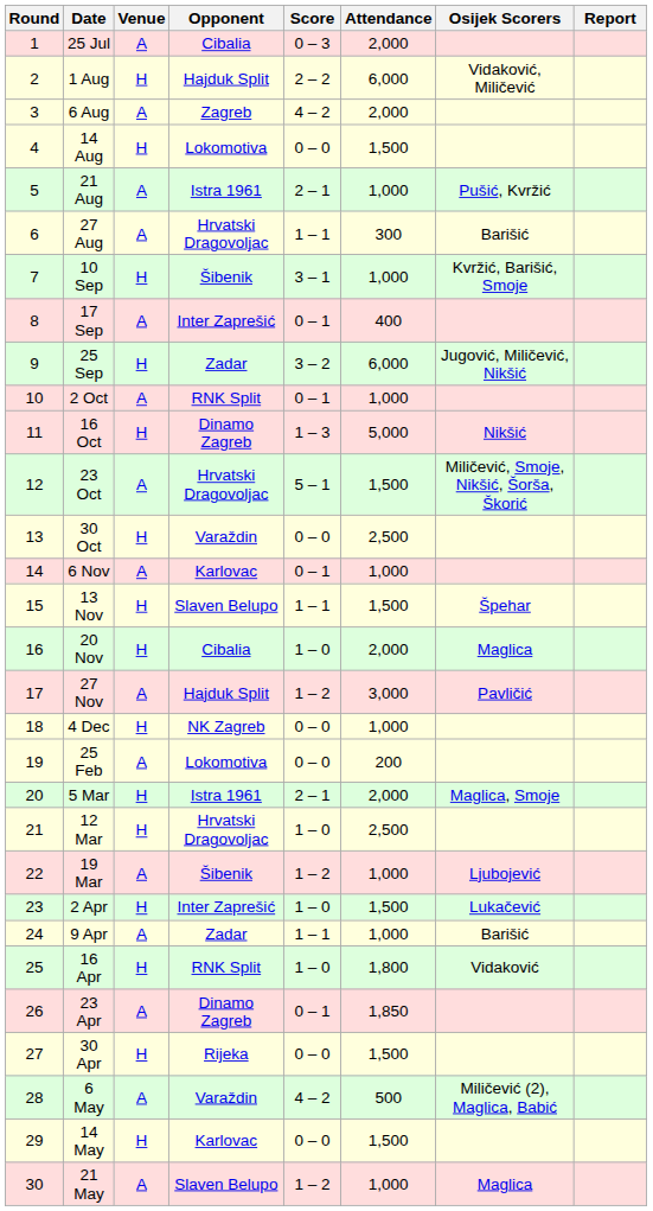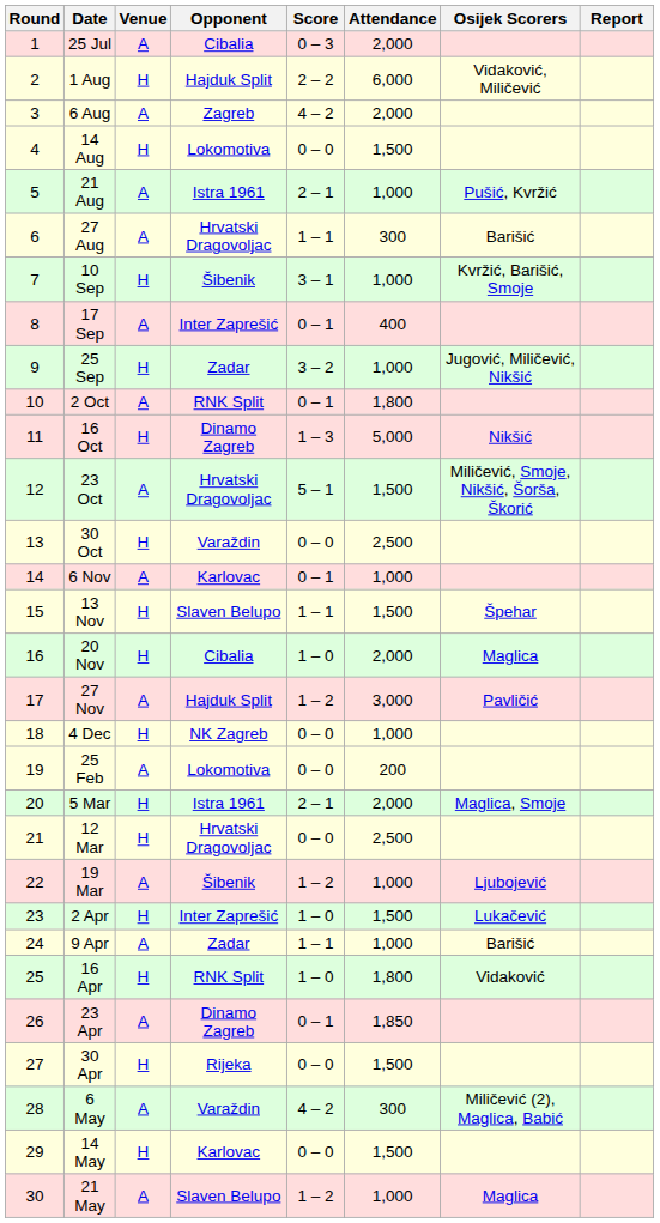 <table class="wikitable sortable" style="text-align: center; font-size:95%;">
 <tr>
 <th width="30">Round</th>
 <th width="60">Date<br></th>
 <th width="20">Venue<br></th>
 <th width="150">Opponent<br></th>
 <th width="60">Score<br></th>
 <th width="40">Attendance<br></th>
 <th width="250">Osijek Scorers</th>
 <th width="90" class="unsortable">Report</th>
 </tr>
 <tr bgcolor="#ffdddd">
 <td>1</td>
 <td>25 Jul</td>
 <td><a href='#'>A</a></td>
 <td><a href='#'>Cibalia</a></td>
 <td>0 – 3</td>
 <td>2,000</td>
 <td></td>
 <td></td>
 </tr>
 <tr bgcolor="#ffffdd">
 <td>2</td>
 <td>1 Aug</td>
 <td><a href='#'>H</a></td>
 <td><a href='#'>Hajduk Split</a></td>
 <td>2 – 2</td>
 <td>6,000</td>
 <td>Vidaković, Miličević</td>
 <td></td>
 </tr>
 <tr bgcolor="#ffffdd">
 <td>3</td>
 <td>6 Aug</td>
 <td><a href='#'>A</a></td>
 <td><a href='#'>Zagreb</a></td>
 <td>4 – 2</td>
 <td>2,000</td>
 <td></td>
 <td></td>
 </tr>
 <tr bgcolor="#ffffdd">
 <td>4</td>
 <td>14 Aug</td>
 <td><a href='#'>H</a></td>
 <td><a href='#'>Lokomotiva</a></td>
 <td>0 – 0</td>
 <td>1,500</td>
 <td></td>
 <td></td>
 </tr>
 <tr bgcolor="#ddffdd">
 <td>5</td>
 <td>21 Aug</td>
 <td><a href='#'>A</a></td>
 <td><a href='#'>Istra 1961</a></td>
 <td>2 – 1</td>
 <td>1,000</td>
 <td><a href='#'>Pušić</a>, Kvržić</td>
 <td></td>
 </tr>
 <tr bgcolor="#ffffdd">
 <td>6</td>
 <td>27 Aug</td>
 <td><a href='#'>A</a></td>
 <td><a href='#'>Hrvatski Dragovoljac</a></td>
 <td>1 – 1</td>
 <td>300</td>
 <td>Barišić</td>
 <td></td>
 </tr>
 <tr bgcolor="#ddffdd">
 <td>7</td>
 <td>10 Sep</td>
 <td><a href='#'>H</a></td>
 <td><a href='#'>Šibenik</a></td>
 <td>3 – 1</td>
 <td>1,000</td>
 <td>Kvržić, Barišić, <a href='#'>Smoje</a></td>
 <td></td>
 </tr>
 <tr bgcolor="#ffdddd">
 <td>8</td>
 <td>17 Sep</td>
 <td><a href='#'>A</a></td>
 <td><a href='#'>Inter Zaprešić</a></td>
 <td>0 – 1</td>
 <td>400</td>
 <td></td>
 <td></td>
 </tr>
 <tr bgcolor="#ddffdd">
 <td>9</td>
 <td>25 Sep</td>
 <td><a href='#'>H</a></td>
 <td><a href='#'>Zadar</a></td>
 <td>3 – 2</td>
-<td>6,000</td>
+<td>1,000</td>
 <td>Jugović, Miličević, <a href='#'>Nikšić</a></td>
 <td></td>
 </tr>
 <tr bgcolor="#ffdddd">
 <td>10</td>
 <td>2 Oct</td>
 <td><a href='#'>A</a></td>
 <td><a href='#'>RNK Split</a></td>
 <td>0 – 1</td>
-<td>1,000</td>
+<td>1,800</td>
 <td></td>
 <td></td>
 </tr>
 <tr bgcolor="#ffdddd">
 <td>11</td>
 <td>16 Oct</td>
 <td><a href='#'>H</a></td>
 <td><a href='#'>Dinamo Zagreb</a></td>
 <td>1 – 3</td>
 <td>5,000</td>
 <td><a href='#'>Nikšić</a></td>
 <td></td>
 </tr>
 <tr bgcolor="#ddffdd">
 <td>12</td>
 <td>23 Oct</td>
 <td><a href='#'>A</a></td>
 <td><a href='#'>Hrvatski Dragovoljac</a></td>
 <td>5 – 1</td>
 <td>1,500</td>
 <td>Miličević, <a href='#'>Smoje</a>, <a href='#'>Nikšić</a>, <a href='#'>Šorša</a>, <a href='#'>Škorić</a></td>
 <td></td>
 </tr>
 <tr bgcolor="#ffffdd">
 <td>13</td>
 <td>30 Oct</td>
 <td><a href='#'>H</a></td>
 <td><a href='#'>Varaždin</a></td>
 <td>0 – 0</td>
 <td>2,500</td>
 <td></td>
 <td></td>
 </tr>
 <tr bgcolor="#ffdddd">
 <td>14</td>
 <td>6 Nov</td>
 <td><a href='#'>A</a></td>
 <td><a href='#'>Karlovac</a></td>
 <td>0 – 1</td>
 <td>1,000</td>
 <td></td>
 <td></td>
 </tr>
 <tr bgcolor="#ffffdd">
 <td>15</td>
 <td>13 Nov</td>
 <td><a href='#'>H</a></td>
 <td><a href='#'>Slaven Belupo</a></td>
 <td>1 – 1</td>
 <td>1,500</td>
 <td><a href='#'>Špehar</a></td>
 <td></td>
 </tr>
 <tr bgcolor="#ddffdd">
 <td>16</td>
 <td>20 Nov</td>
 <td><a href='#'>H</a></td>
 <td><a href='#'>Cibalia</a></td>
 <td>1 – 0</td>
 <td>2,000</td>
 <td><a href='#'>Maglica</a></td>
 <td></td>
 </tr>
 <tr bgcolor="#ffdddd">
 <td>17</td>
 <td>27 Nov</td>
 <td><a href='#'>A</a></td>
 <td><a href='#'>Hajduk Split</a></td>
 <td>1 – 2</td>
 <td>3,000</td>
 <td><a href='#'>Pavličić</a></td>
 <td></td>
 </tr>
 <tr bgcolor="#ffffdd">
 <td>18</td>
 <td>4 Dec</td>
 <td><a href='#'>H</a></td>
 <td><a href='#'>NK Zagreb</a></td>
 <td>0 – 0</td>
 <td>1,000</td>
 <td></td>
 <td></td>
 </tr>
 <tr bgcolor="#ffffdd">
 <td>19</td>
 <td>25 Feb</td>
 <td><a href='#'>A</a></td>
 <td><a href='#'>Lokomotiva</a></td>
 <td>0 – 0</td>
 <td>200</td>
 <td></td>
 <td></td>
 </tr>
 <tr bgcolor="#ddffdd">
 <td>20</td>
 <td>5 Mar</td>
 <td><a href='#'>H</a></td>
 <td><a href='#'>Istra 1961</a></td>
 <td>2 – 1</td>
 <td>2,000</td>
 <td><a href='#'>Maglica</a>, <a href='#'>Smoje</a></td>
 <td></td>
 </tr>
 <tr bgcolor="#ffffdd">
 <td>21</td>
 <td>12 Mar</td>
 <td><a href='#'>H</a></td>
 <td><a href='#'>Hrvatski Dragovoljac</a></td>
-<td>1 – 0</td>
+<td>0 – 0</td>
 <td>2,500</td>
 <td></td>
 <td></td>
 </tr>
 <tr bgcolor="#ffdddd">
 <td>22</td>
 <td>19 Mar</td>
 <td><a href='#'>A</a></td>
 <td><a href='#'>Šibenik</a></td>
 <td>1 – 2</td>
 <td>1,000</td>
 <td><a href='#'>Ljubojević</a></td>
 <td></td>
 </tr>
 <tr bgcolor="#ddffdd">
 <td>23</td>
 <td>2 Apr</td>
 <td><a href='#'>H</a></td>
 <td><a href='#'>Inter Zaprešić</a></td>
 <td>1 – 0</td>
 <td>1,500</td>
 <td><a href='#'>Lukačević</a></td>
 <td></td>
 </tr>
 <tr bgcolor="#ffffdd">
 <td>24</td>
 <td>9 Apr</td>
 <td><a href='#'>A</a></td>
 <td><a href='#'>Zadar</a></td>
 <td>1 – 1</td>
 <td>1,000</td>
 <td>Barišić</td>
 <td></td>
 </tr>
 <tr bgcolor="#ddffdd">
 <td>25</td>
 <td>16 Apr</td>
 <td><a href='#'>H</a></td>
 <td><a href='#'>RNK Split</a></td>
 <td>1 – 0</td>
 <td>1,800</td>
 <td>Vidaković</td>
 <td></td>
 </tr>
 <tr bgcolor="#ffdddd">
 <td>26</td>
 <td>23 Apr</td>
 <td><a href='#'>A</a></td>
 <td><a href='#'>Dinamo Zagreb</a></td>
 <td>0 – 1</td>
 <td>1,850</td>
 <td></td>
 <td></td>
 </tr>
 <tr bgcolor="#ffffdd">
 <td>27</td>
 <td>30 Apr</td>
 <td><a href='#'>H</a></td>
 <td><a href='#'>Rijeka</a></td>
 <td>0 – 0</td>
 <td>1,500</td>
 <td></td>
 <td></td>
 </tr>
 <tr bgcolor="#ddffdd">
 <td>28</td>
 <td>6 May</td>
 <td><a href='#'>A</a></td>
 <td><a href='#'>Varaždin</a></td>
 <td>4 – 2</td>
-<td>500</td>
+<td>300</td>
 <td>Miličević (2), <a href='#'>Maglica</a>, <a href='#'>Babić</a></td>
 <td></td>
 </tr>
 <tr bgcolor="#ffffdd">
 <td>29</td>
 <td>14 May</td>
 <td><a href='#'>H</a></td>
 <td><a href='#'>Karlovac</a></td>
 <td>0 – 0</td>
 <td>1,500</td>
 <td></td>
 <td></td>
 </tr>
 <tr bgcolor="#ffdddd">
 <td>30</td>
 <td>21 May</td>
 <td><a href='#'>A</a></td>
 <td><a href='#'>Slaven Belupo</a></td>
 <td>1 – 2</td>
 <td>1,000</td>
 <td><a href='#'>Maglica</a></td>
 <td></td>
 </tr>
 </table>
